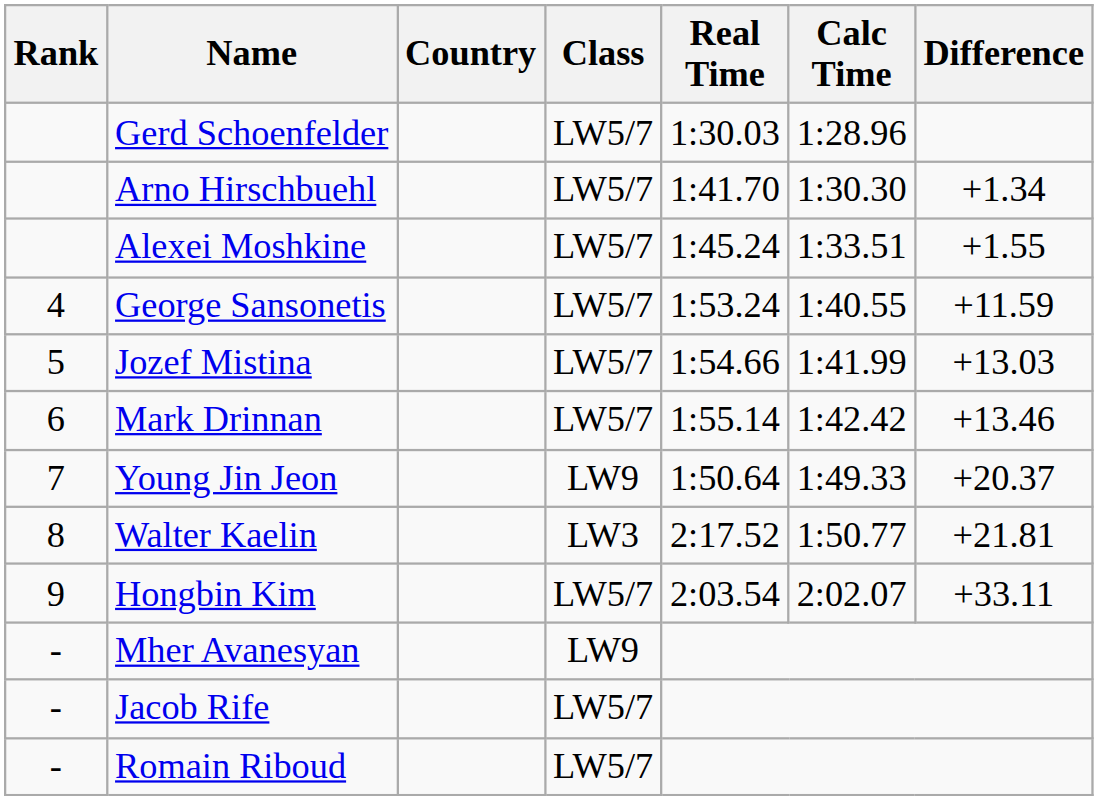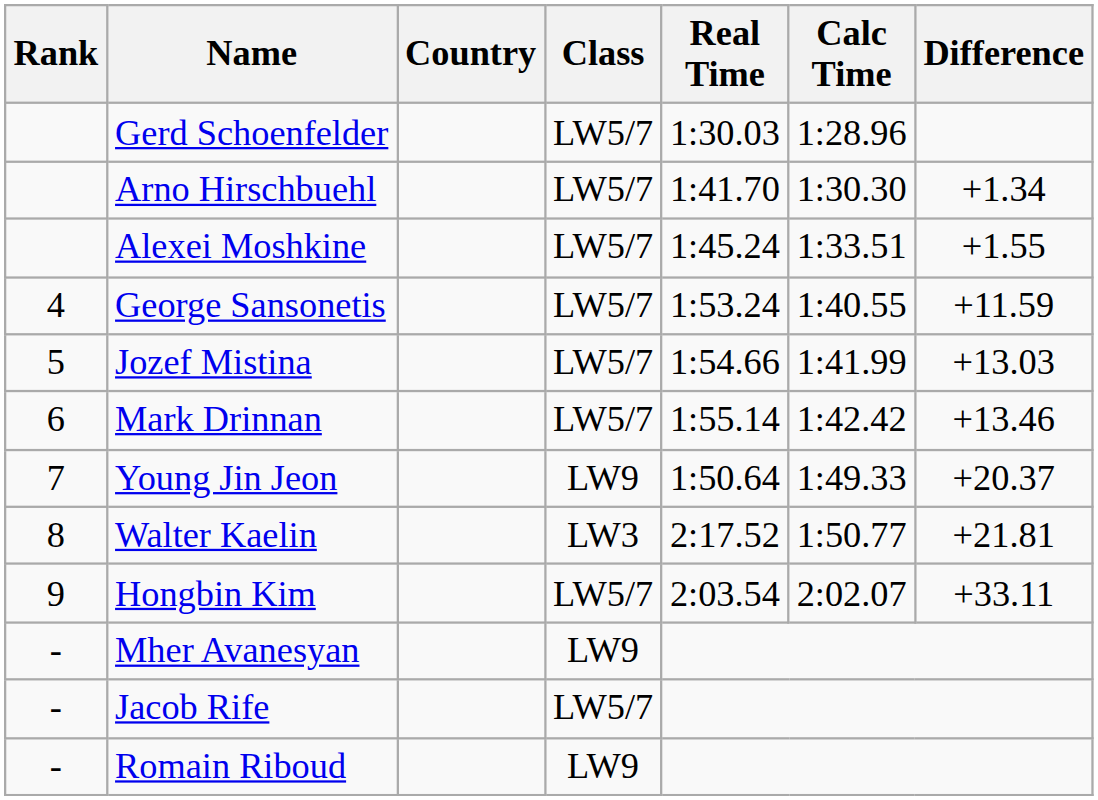 <table class="wikitable sortable" style="text-align:center">
 <tr>
 <th>Rank</th>
 <th>Name</th>
 <th>Country</th>
 <th>Class</th>
 <th>Real<br>Time</th>
 <th>Calc<br>Time</th>
 <th Class="unsortable">Difference</th>
 </tr>
 <tr>
 <td></td>
 <td align=left><a href='#'>Gerd Schoenfelder</a></td>
 <td align=left></td>
 <td>LW5/7</td>
 <td>1:30.03</td>
 <td>1:28.96</td>
 </tr>
 <tr>
 <td></td>
 <td align=left><a href='#'>Arno Hirschbuehl</a></td>
 <td align=left></td>
 <td>LW5/7</td>
 <td>1:41.70</td>
 <td>1:30.30</td>
 <td>+1.34</td>
 </tr>
 <tr>
 <td></td>
 <td align=left><a href='#'>Alexei Moshkine</a></td>
 <td align=left></td>
 <td>LW5/7</td>
 <td>1:45.24</td>
 <td>1:33.51</td>
 <td>+1.55</td>
 </tr>
 <tr>
 <td>4</td>
 <td align=left><a href='#'>George Sansonetis</a></td>
 <td align=left></td>
 <td>LW5/7</td>
 <td>1:53.24</td>
 <td>1:40.55</td>
 <td>+11.59</td>
 </tr>
 <tr>
 <td>5</td>
 <td align=left><a href='#'>Jozef Mistina</a></td>
 <td align=left></td>
 <td>LW5/7</td>
 <td>1:54.66</td>
 <td>1:41.99</td>
 <td>+13.03</td>
 </tr>
 <tr>
 <td>6</td>
 <td align=left><a href='#'>Mark Drinnan</a></td>
 <td align=left></td>
 <td>LW5/7</td>
 <td>1:55.14</td>
 <td>1:42.42</td>
 <td>+13.46</td>
 </tr>
 <tr>
 <td>7</td>
 <td align=left><a href='#'>Young Jin Jeon</a></td>
 <td align=left></td>
 <td>LW9</td>
 <td>1:50.64</td>
 <td>1:49.33</td>
 <td>+20.37</td>
 </tr>
 <tr>
 <td>8</td>
 <td align=left><a href='#'>Walter Kaelin</a></td>
 <td align=left></td>
 <td>LW3</td>
 <td>2:17.52</td>
 <td>1:50.77</td>
 <td>+21.81</td>
 </tr>
 <tr>
 <td>9</td>
 <td align=left><a href='#'>Hongbin Kim</a></td>
 <td align=left></td>
 <td>LW5/7</td>
 <td>2:03.54</td>
 <td>2:02.07</td>
 <td>+33.11</td>
 </tr>
 <tr>
 <td>-</td>
 <td align=left><a href='#'>Mher Avanesyan</a></td>
 <td align=left></td>
 <td>LW9</td>
 <td colspan=3></td>
 </tr>
 <tr>
 <td>-</td>
 <td align=left><a href='#'>Jacob Rife</a></td>
 <td align=left></td>
 <td>LW5/7</td>
 <td colspan=3></td>
 </tr>
 <tr>
 <td>-</td>
 <td align=left><a href='#'>Romain Riboud</a></td>
 <td align=left></td>
-<td>LW5/7</td>
+<td>LW9</td>
 <td colspan=3></td>
 </tr>
 </table>
